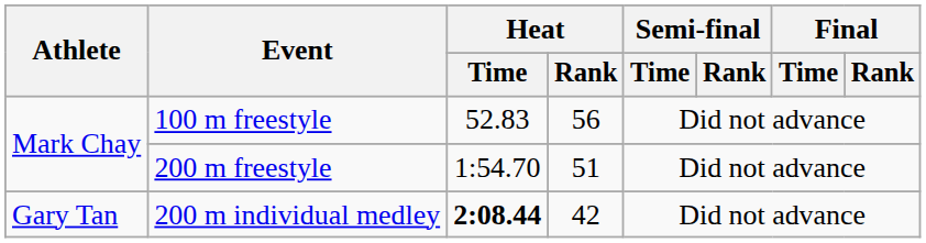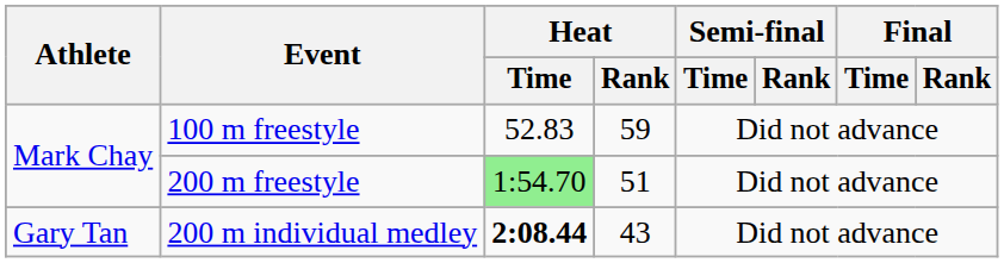 <table class=wikitable style="font-size:90%">
 <tr>
 <th rowspan="2">Athlete</th>
 <th rowspan="2">Event</th>
 <th colspan="2">Heat</th>
 <th colspan="2">Semi-final</th>
 <th colspan="2">Final</th>
 </tr>
 <tr style="font-size:95%">
 <th>Time</th>
 <th>Rank</th>
 <th>Time</th>
 <th>Rank</th>
 <th>Time</th>
 <th>Rank</th>
 </tr>
 <tr align=center>
 <td align=left rowspan=2><a href='#'>Mark Chay</a></td>
 <td align=left><a href='#'>100 m freestyle</a></td>
 <td>52.83</td>
-<td>56</td>
+<td>59</td>
 <td colspan=4>Did not advance</td>
 </tr>
 <tr align=center>
 <td align=left><a href='#'>200 m freestyle</a></td>
-<td>1:54.70</td>
+<td style="background: lightgreen;">1:54.70</td>
 <td>51</td>
 <td colspan=4>Did not advance</td>
 </tr>
 <tr align=center>
 <td align=left><a href='#'>Gary Tan</a></td>
 <td align=left><a href='#'>200 m individual medley</a></td>
 <td><strong>2:08.44</strong></td>
-<td>42</td>
+<td>43</td>
 <td colspan=4>Did not advance</td>
 </tr>
 </table>
